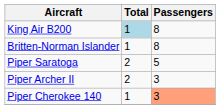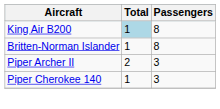 <table class="wikitable" style="margin-left:auto; margin-right:auto">
 <tr bgcolor=lightblue>
 <th>Aircraft</th>
 <th>Total</th>
 <th>Passengers</th>
 </tr>
 <tr>
 <td><a href='#'>King Air B200</a></td>
 <td style="background: lightblue;">1</td>
 <td>8</td>
 </tr>
 <tr>
 <td><a href='#'>Britten-Norman Islander</a></td>
 <td>1</td>
 <td>8</td>
 </tr>
 <tr>
-<td><a href='#'>Piper Saratoga</a></td>
-<td>2</td>
-<td>5</td>
-</tr>
-<tr>
 <td><a href='#'>Piper Archer II</a></td>
 <td>2</td>
 <td>3</td>
 </tr>
 <tr>
 <td><a href='#'>Piper Cherokee 140</a></td>
 <td>1</td>
-<td style="background: lightsalmon;">3</td>
+<td>3</td>
 </tr>
 <tr>
 </tr>
 </table>
